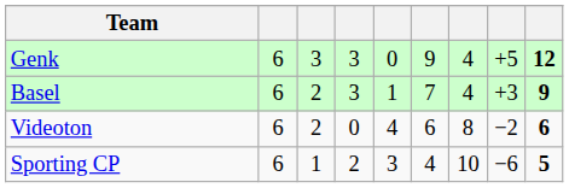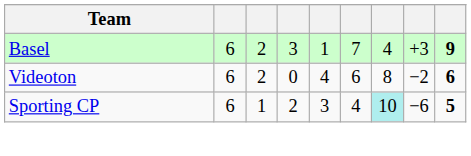 <table class="wikitable" style="text-align: center;">
 <tr>
 </tr>
 <tr>
 <th width="175">Team</th>
 <th width="20"></th>
 <th width="20"></th>
 <th width="20"></th>
 <th width="20"></th>
 <th width="20"></th>
 <th width="20"></th>
 <th width="20"></th>
 <th width="20"></th>
-</tr>
-<tr bgcolor="#ccffcc">
-<td align=left> <a href='#'>Genk</a></td>
-<td>6</td>
-<td>3</td>
-<td>3</td>
-<td>0</td>
-<td>9</td>
-<td>4</td>
-<td>+5</td>
-<td><strong>12</strong></td>
 </tr>
 <tr bgcolor="#ccffcc">
 <td align=left> <a href='#'>Basel</a></td>
 <td>6</td>
 <td>2</td>
 <td>3</td>
 <td>1</td>
 <td>7</td>
 <td>4</td>
 <td>+3</td>
 <td><strong>9</strong></td>
 </tr>
 <tr>
 <td align=left> <a href='#'>Videoton</a></td>
 <td>6</td>
 <td>2</td>
 <td>0</td>
 <td>4</td>
 <td>6</td>
 <td>8</td>
 <td>−2</td>
 <td><strong>6</strong></td>
 </tr>
 <tr>
 <td align=left> <a href='#'>Sporting CP</a></td>
 <td>6</td>
 <td>1</td>
 <td>2</td>
 <td>3</td>
 <td>4</td>
-<td>10</td>
+<td style="background: paleturquoise;">10</td>
 <td>−6</td>
 <td><strong>5</strong></td>
 </tr>
 </table>
